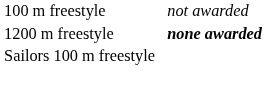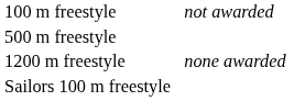 <table>
 <tr>
 <td>100 m freestyle<br></td>
 <td></td>
 <td></td>
 <td><em>not awarded</em></td>
 </tr>
 <tr>
+<td>500 m freestyle<br></td>
+<td></td>
+<td></td>
+<td></td>
+</tr>
+<tr>
 <td>1200 m freestyle<br></td>
 <td></td>
 <td></td>
-<td><strong><em>none awarded</em></strong></td>
+<td><em>none awarded</em></td>
 </tr>
 <tr>
 <td>Sailors 100 m freestyle<br></td>
 <td></td>
 <td></td>
 <td></td>
 </tr>
 </table>
